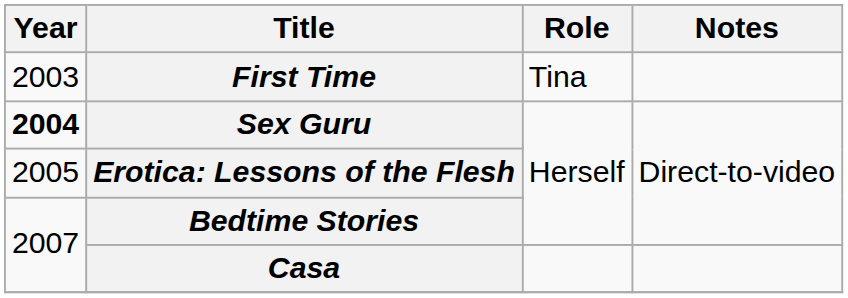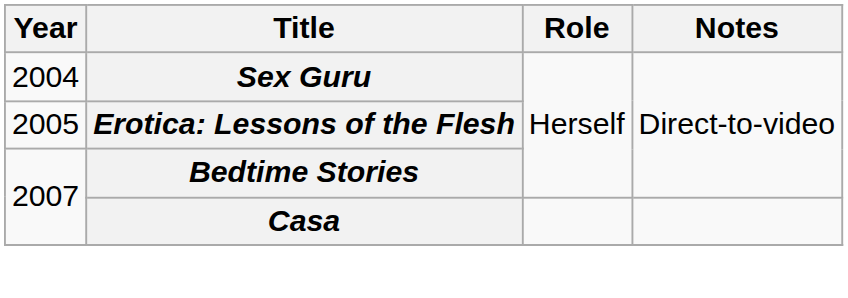 <table class="wikitable sortable plainrowheaders">
 <tr>
 <th scope="row"><strong>Year</strong></th>
 <th scope="row"><strong>Title</strong></th>
 <th scope="row"><strong>Role</strong></th>
 <th scope="row" class=unsortable><strong>Notes</strong></th>
 </tr>
 <tr>
-<td>2003</td>
-<th scope="row"><em>First Time</em></th>
-<td>Tina</td>
-<td></td>
-</tr>
-<tr>
-<td><strong>2004</strong></td>
+<td>2004</td>
 <th scope="row"><em>Sex Guru</em></th>
 <td rowspan="3">Herself</td>
 <td rowspan="3">Direct-to-video</td>
 </tr>
 <tr>
 <td>2005</td>
 <th scope="row"><em>Erotica: Lessons of the Flesh</em></th>
 </tr>
 <tr>
 <td rowspan="2">2007</td>
 <th scope="row"><em>Bedtime Stories</em></th>
 </tr>
 <tr>
 <th scope="row"><em>Casa</em></th>
 <td></td>
 <td align="center"></td>
 </tr>
 <tr>
 </tr>
 </table>
